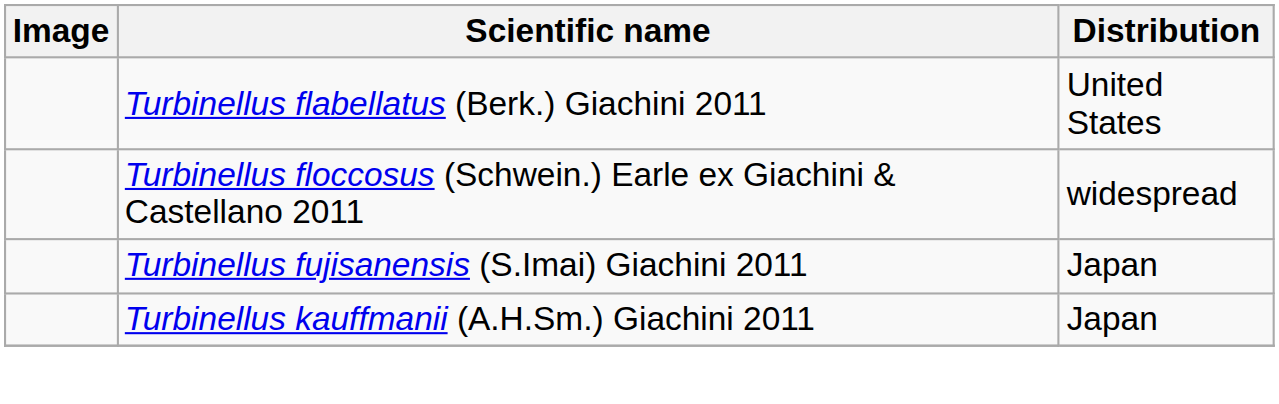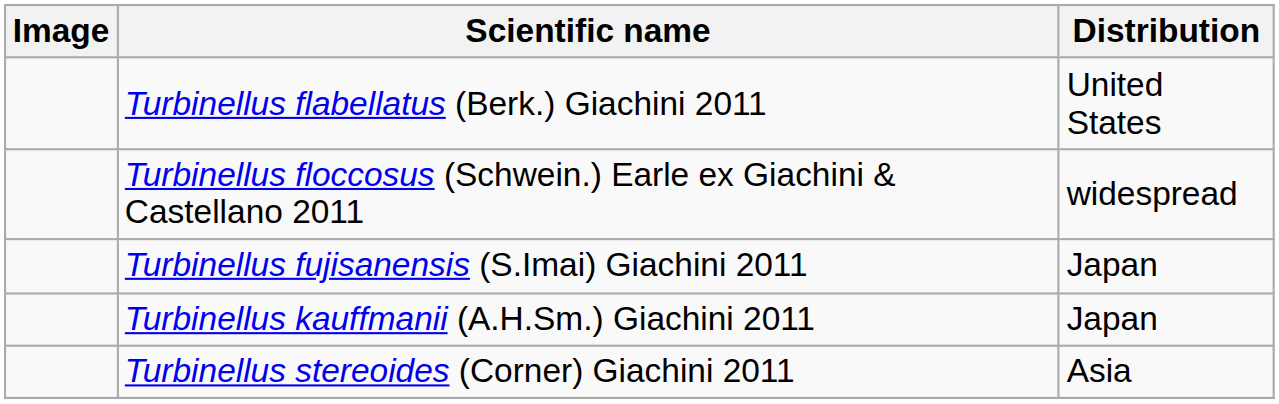 <table class="wikitable">
 <tr>
 <th>Image</th>
 <th>Scientific name</th>
 <th>Distribution</th>
 </tr>
 <tr>
 <td></td>
 <td><em><a href='#'>Turbinellus flabellatus</a></em> (Berk.) Giachini 2011</td>
 <td>United States</td>
 </tr>
 <tr>
 <td></td>
 <td><em><a href='#'>Turbinellus floccosus</a></em> (Schwein.) Earle ex Giachini & Castellano 2011</td>
 <td>widespread</td>
 </tr>
 <tr>
 <td></td>
 <td><em><a href='#'>Turbinellus fujisanensis</a></em> (S.Imai) Giachini 2011</td>
 <td>Japan</td>
 </tr>
 <tr>
 <td></td>
 <td><em><a href='#'>Turbinellus kauffmanii</a></em> (A.H.Sm.) Giachini 2011</td>
 <td>Japan</td>
 </tr>
 <tr>
+<td></td>
+<td><em><a href='#'>Turbinellus stereoides</a></em> (Corner) Giachini 2011</td>
+<td>Asia</td>
+</tr>
+<tr>
 </tr>
 </table>
